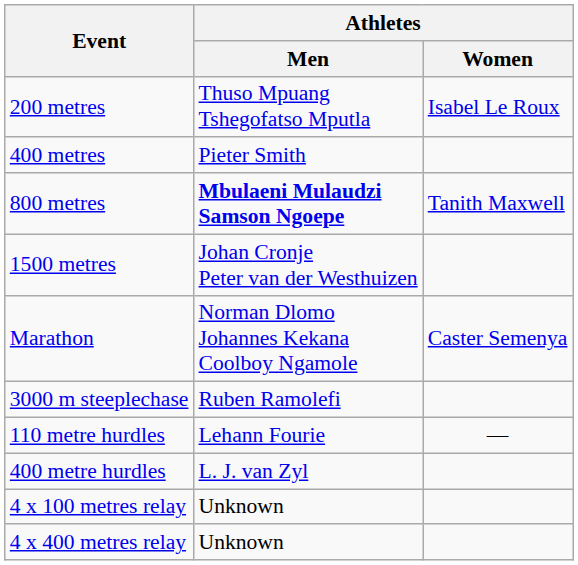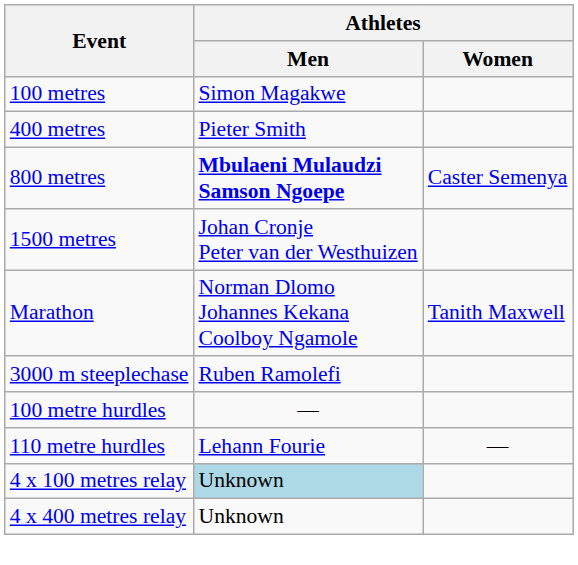 <table class=wikitable style="font-size:90%">
 <tr>
 <th rowspan=2>Event</th>
 <th colspan=2>Athletes</th>
 </tr>
 <tr>
 <th>Men</th>
 <th>Women</th>
 </tr>
 <tr>
-<td><a href='#'>200 metres</a></td>
-<td><a href='#'>Thuso Mpuang</a><br><a href='#'>Tshegofatso Mputla</a></td>
-<td><a href='#'>Isabel Le Roux</a></td>
+<td><a href='#'>100 metres</a></td>
+<td><a href='#'>Simon Magakwe</a></td>
+<td></td>
 </tr>
 <tr>
 <td><a href='#'>400 metres</a></td>
 <td><a href='#'>Pieter Smith</a></td>
 <td></td>
 </tr>
 <tr>
 <td><a href='#'>800 metres</a></td>
 <td><strong><a href='#'>Mbulaeni Mulaudzi</a><br><a href='#'>Samson Ngoepe</a></strong></td>
-<td><a href='#'>Tanith Maxwell</a></td>
+<td><a href='#'>Caster Semenya</a></td>
 </tr>
 <tr>
 <td><a href='#'>1500 metres</a></td>
 <td><a href='#'>Johan Cronje</a><br><a href='#'>Peter van der Westhuizen</a></td>
 <td></td>
 </tr>
 <tr>
 <td><a href='#'>Marathon</a></td>
 <td><a href='#'>Norman Dlomo</a><br><a href='#'>Johannes Kekana</a><br><a href='#'>Coolboy Ngamole</a></td>
-<td><a href='#'>Caster Semenya</a></td>
+<td><a href='#'>Tanith Maxwell</a></td>
 </tr>
 <tr>
 <td><a href='#'>3000 m steeplechase</a></td>
 <td><a href='#'>Ruben Ramolefi</a></td>
+<td></td>
+</tr>
+<tr>
+<td><a href='#'>100 metre hurdles</a></td>
+<td align=center>—</td>
 <td></td>
 </tr>
 <tr>
 <td><a href='#'>110 metre hurdles</a></td>
 <td><a href='#'>Lehann Fourie</a></td>
 <td align=center>—</td>
 </tr>
 <tr>
-<td><a href='#'>400 metre hurdles</a></td>
-<td><a href='#'>L. J. van Zyl</a></td>
-<td></td>
-</tr>
-<tr>
 <td><a href='#'>4 x 100 metres relay</a></td>
-<td>Unknown</td>
+<td style="background: lightblue;">Unknown</td>
 <td></td>
 </tr>
 <tr>
 <td><a href='#'>4 x 400 metres relay</a></td>
 <td>Unknown</td>
 <td></td>
 </tr>
 </table>
